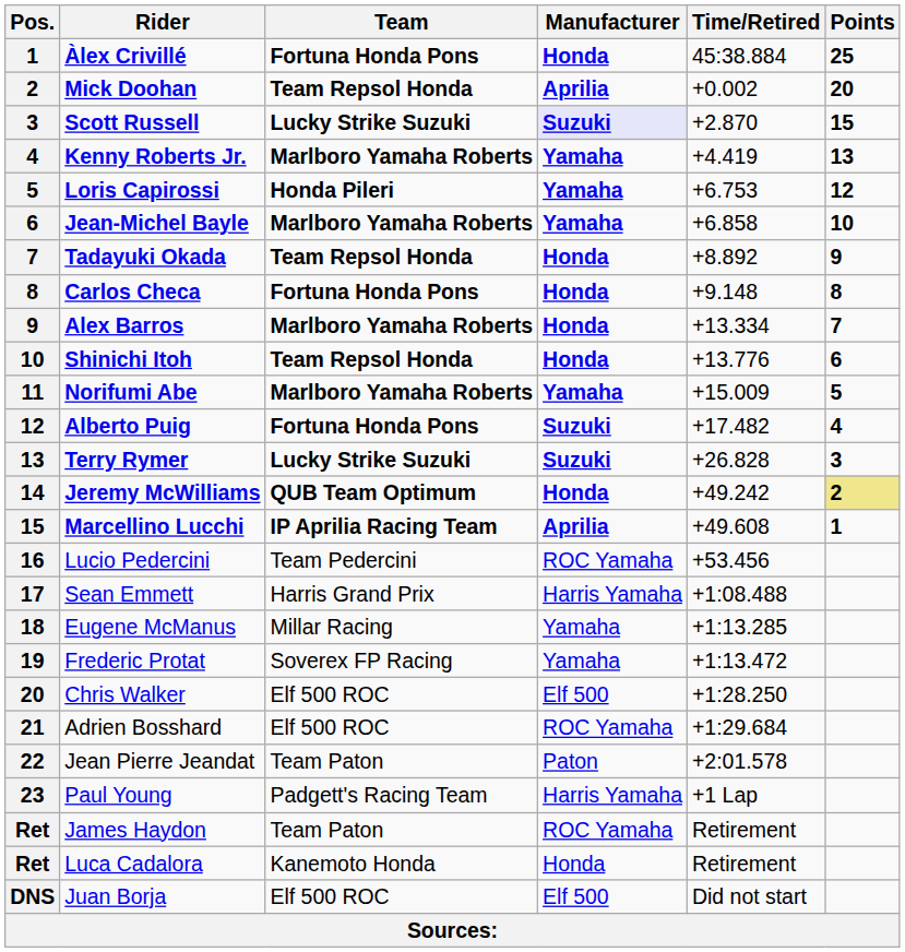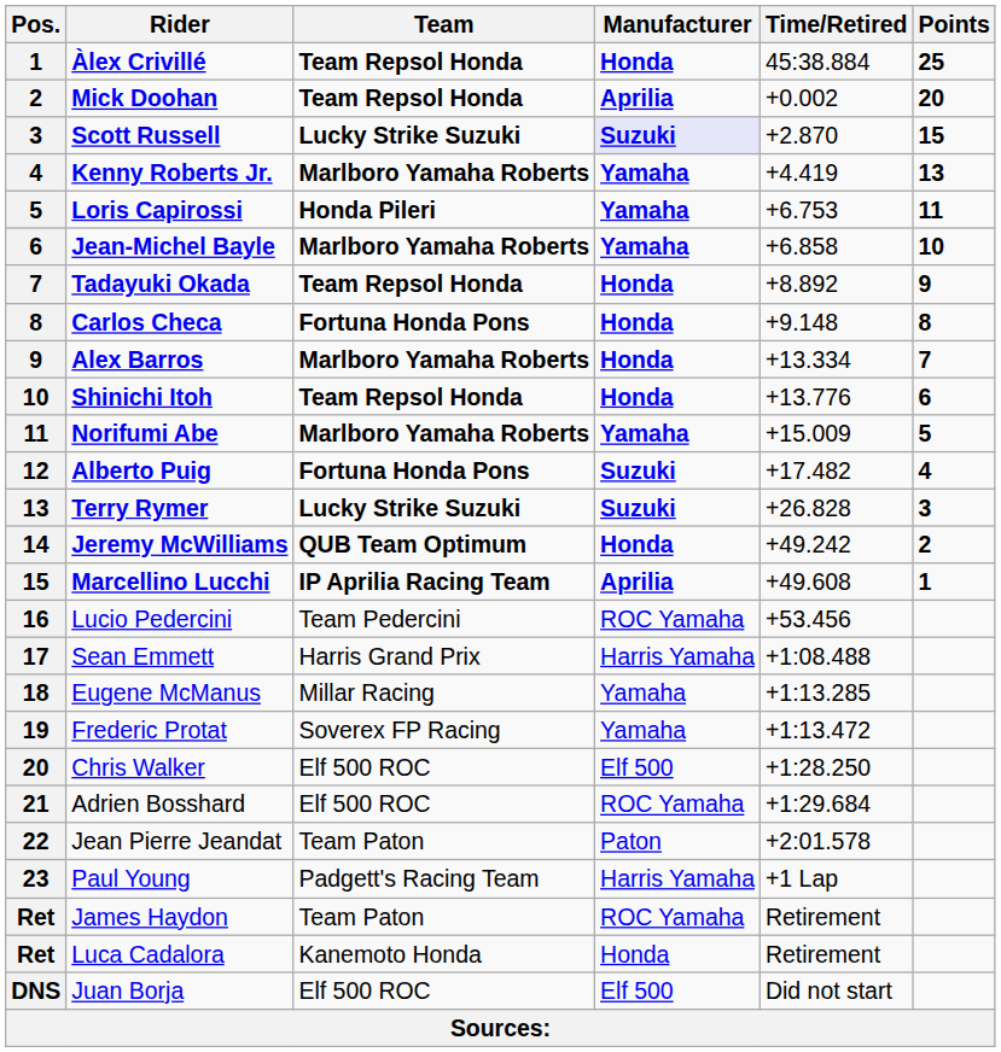 <table class="wikitable" style="font-size: 95%;">
 <tr>
 <th>Pos.</th>
 <th>Rider</th>
 <th>Team</th>
 <th>Manufacturer</th>
 <th>Time/Retired</th>
 <th>Points</th>
 </tr>
 <tr>
 <th>1</th>
 <td> <strong><a href='#'>Àlex Crivillé</a></strong></td>
-<td><strong>Fortuna Honda Pons</strong></td>
+<td><strong>Team Repsol Honda</strong></td>
 <td><strong><a href='#'>Honda</a></strong></td>
 <td>45:38.884</td>
 <td><strong>25</strong></td>
 </tr>
 <tr>
 <th>2</th>
 <td> <strong><a href='#'>Mick Doohan</a></strong></td>
 <td><strong>Team Repsol Honda</strong></td>
 <td><strong><a href='#'>Aprilia</a></strong></td>
 <td>+0.002</td>
 <td><strong>20</strong></td>
 </tr>
 <tr>
 <th>3</th>
 <td> <strong><a href='#'>Scott Russell</a></strong></td>
 <td><strong>Lucky Strike Suzuki</strong></td>
 <td style="background: lavender;"><strong><a href='#'>Suzuki</a></strong></td>
 <td>+2.870</td>
 <td><strong>15</strong></td>
 </tr>
 <tr>
 <th>4</th>
 <td> <strong><a href='#'>Kenny Roberts Jr.</a></strong></td>
 <td><strong>Marlboro Yamaha Roberts</strong></td>
 <td><strong><a href='#'>Yamaha</a></strong></td>
 <td>+4.419</td>
 <td><strong>13</strong></td>
 </tr>
 <tr>
 <th>5</th>
 <td> <strong><a href='#'>Loris Capirossi</a></strong></td>
 <td><strong>Honda Pileri</strong></td>
 <td><strong><a href='#'>Yamaha</a></strong></td>
 <td>+6.753</td>
-<td><strong>12</strong></td>
+<td><strong>11</strong></td>
 </tr>
 <tr>
 <th>6</th>
 <td> <strong><a href='#'>Jean-Michel Bayle</a></strong></td>
 <td><strong>Marlboro Yamaha Roberts</strong></td>
 <td><strong><a href='#'>Yamaha</a></strong></td>
 <td>+6.858</td>
 <td><strong>10</strong></td>
 </tr>
 <tr>
 <th>7</th>
 <td> <strong><a href='#'>Tadayuki Okada</a></strong></td>
 <td><strong>Team Repsol Honda</strong></td>
 <td><strong><a href='#'>Honda</a></strong></td>
 <td>+8.892</td>
 <td><strong>9</strong></td>
 </tr>
 <tr>
 <th>8</th>
 <td> <strong><a href='#'>Carlos Checa</a></strong></td>
 <td><strong>Fortuna Honda Pons</strong></td>
 <td><strong><a href='#'>Honda</a></strong></td>
 <td>+9.148</td>
 <td><strong>8</strong></td>
 </tr>
 <tr>
 <th>9</th>
 <td> <strong><a href='#'>Alex Barros</a></strong></td>
 <td><strong>Marlboro Yamaha Roberts</strong></td>
 <td><strong><a href='#'>Honda</a></strong></td>
 <td>+13.334</td>
 <td><strong>7</strong></td>
 </tr>
 <tr>
 <th>10</th>
 <td> <strong><a href='#'>Shinichi Itoh</a></strong></td>
 <td><strong>Team Repsol Honda</strong></td>
 <td><strong><a href='#'>Honda</a></strong></td>
 <td>+13.776</td>
 <td><strong>6</strong></td>
 </tr>
 <tr>
 <th>11</th>
 <td> <strong><a href='#'>Norifumi Abe</a></strong></td>
 <td><strong>Marlboro Yamaha Roberts</strong></td>
 <td><strong><a href='#'>Yamaha</a></strong></td>
 <td>+15.009</td>
 <td><strong>5</strong></td>
 </tr>
 <tr>
 <th>12</th>
 <td> <strong><a href='#'>Alberto Puig</a></strong></td>
 <td><strong>Fortuna Honda Pons</strong></td>
 <td><strong><a href='#'>Suzuki</a></strong></td>
 <td>+17.482</td>
 <td><strong>4</strong></td>
 </tr>
 <tr>
 <th>13</th>
 <td> <strong><a href='#'>Terry Rymer</a></strong></td>
 <td><strong>Lucky Strike Suzuki</strong></td>
 <td><strong><a href='#'>Suzuki</a></strong></td>
 <td>+26.828</td>
 <td><strong>3</strong></td>
 </tr>
 <tr>
 <th>14</th>
 <td> <strong><a href='#'>Jeremy McWilliams</a></strong></td>
 <td><strong>QUB Team Optimum</strong></td>
 <td><strong><a href='#'>Honda</a></strong></td>
 <td>+49.242</td>
-<td style="background: khaki;"><strong>2</strong></td>
+<td><strong>2</strong></td>
 </tr>
 <tr>
 <th>15</th>
 <td> <strong><a href='#'>Marcellino Lucchi</a></strong></td>
 <td><strong>IP Aprilia Racing Team</strong></td>
 <td><strong><a href='#'>Aprilia</a></strong></td>
 <td>+49.608</td>
 <td><strong>1</strong></td>
 </tr>
 <tr>
 <th>16</th>
 <td> <a href='#'>Lucio Pedercini</a></td>
 <td>Team Pedercini</td>
 <td><a href='#'>ROC Yamaha</a></td>
 <td>+53.456</td>
 <td></td>
 </tr>
 <tr>
 <th>17</th>
 <td> <a href='#'>Sean Emmett</a></td>
 <td>Harris Grand Prix</td>
 <td><a href='#'>Harris Yamaha</a></td>
 <td>+1:08.488</td>
 <td></td>
 </tr>
 <tr>
 <th>18</th>
 <td> <a href='#'>Eugene McManus</a></td>
 <td>Millar Racing</td>
 <td><a href='#'>Yamaha</a></td>
 <td>+1:13.285</td>
 <td></td>
 </tr>
 <tr>
 <th>19</th>
 <td> <a href='#'>Frederic Protat</a></td>
 <td>Soverex FP Racing</td>
 <td><a href='#'>Yamaha</a></td>
 <td>+1:13.472</td>
 <td></td>
 </tr>
 <tr>
 <th>20</th>
 <td> <a href='#'>Chris Walker</a></td>
 <td>Elf 500 ROC</td>
 <td><a href='#'>Elf 500</a></td>
 <td>+1:28.250</td>
 <td></td>
 </tr>
 <tr>
 <th>21</th>
 <td> Adrien Bosshard</td>
 <td>Elf 500 ROC</td>
 <td><a href='#'>ROC Yamaha</a></td>
 <td>+1:29.684</td>
 <td></td>
 </tr>
 <tr>
 <th>22</th>
 <td> Jean Pierre Jeandat</td>
 <td>Team Paton</td>
 <td><a href='#'>Paton</a></td>
 <td>+2:01.578</td>
 <td></td>
 </tr>
 <tr>
 <th>23</th>
 <td> <a href='#'>Paul Young</a></td>
 <td>Padgett's Racing Team</td>
 <td><a href='#'>Harris Yamaha</a></td>
 <td>+1 Lap</td>
 <td></td>
 </tr>
 <tr>
 <th>Ret</th>
 <td> <a href='#'>James Haydon</a></td>
 <td>Team Paton</td>
 <td><a href='#'>ROC Yamaha</a></td>
 <td>Retirement</td>
 <td></td>
 </tr>
 <tr>
 <th>Ret</th>
 <td> <a href='#'>Luca Cadalora</a></td>
 <td>Kanemoto Honda</td>
 <td><a href='#'>Honda</a></td>
 <td>Retirement</td>
 <td></td>
 </tr>
 <tr>
 <th>DNS</th>
 <td> <a href='#'>Juan Borja</a></td>
 <td>Elf 500 ROC</td>
 <td><a href='#'>Elf 500</a></td>
 <td>Did not start</td>
 <td></td>
 </tr>
 <tr>
 <th colspan=8>Sources: </th>
 </tr>
 </table>
